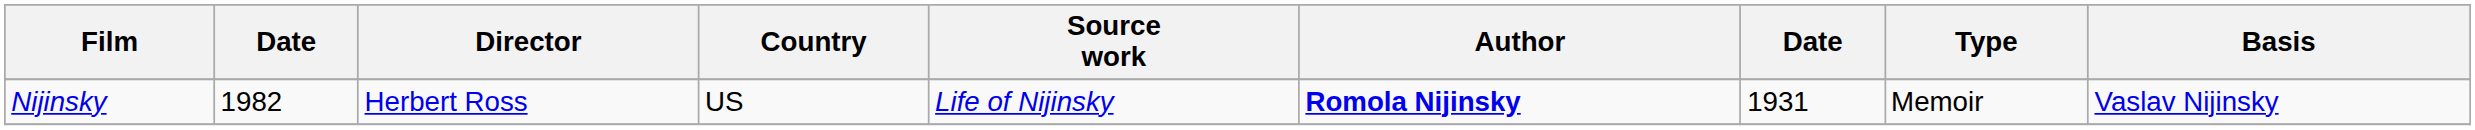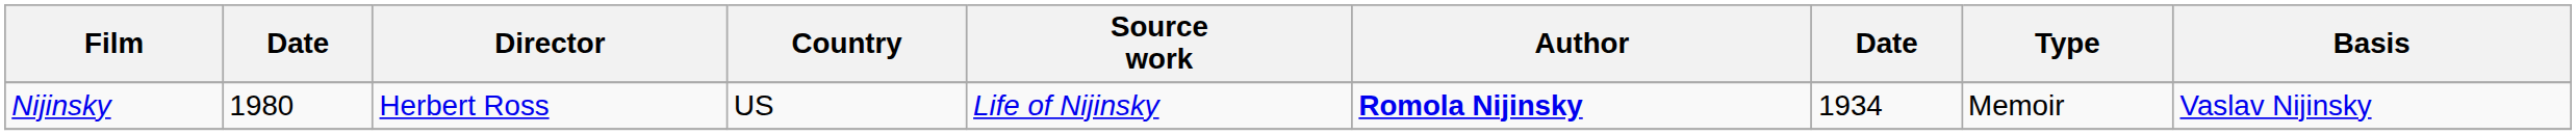 <table class="wikitable" style=width:90%>
 <tr bgcolor="#CCCCCC">
 <th>Film</th>
 <th>Date</th>
 <th>Director</th>
 <th>Country</th>
 <th>Source<br>work</th>
 <th>Author</th>
 <th>Date</th>
 <th>Type</th>
 <th>Basis</th>
 </tr>
 <tr>
 </tr>
 <tr>
 <td><em><a href='#'>Nijinsky</a></em></td>
-<td>1982</td>
+<td>1980</td>
 <td><a href='#'>Herbert Ross</a></td>
 <td>US</td>
 <td><em><a href='#'>Life of Nijinsky</a></em></td>
 <td><strong><a href='#'>Romola Nijinsky</a></strong></td>
-<td>1931</td>
+<td>1934</td>
 <td>Memoir</td>
 <td><a href='#'>Vaslav Nijinsky</a></td>
 </tr>
 <tr>
 </tr>
 </table>
